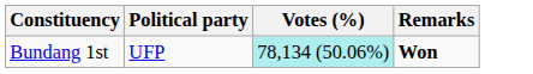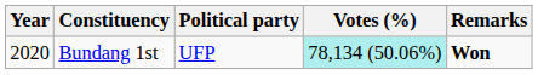 <table class="wikitable">
 <tr>
+<th>Year</th>
 <th>Constituency</th>
 <th>Political party</th>
 <th>Votes (%)</th>
 <th>Remarks</th>
 </tr>
 <tr>
+<td>2020</td>
 <td><a href='#'>Bundang</a> 1st</td>
 <td><a href='#'>UFP</a></td>
 <td style="background: paleturquoise;">78,134 (50.06%)</td>
 <td><strong>Won</strong></td>
 </tr>
 </table>
